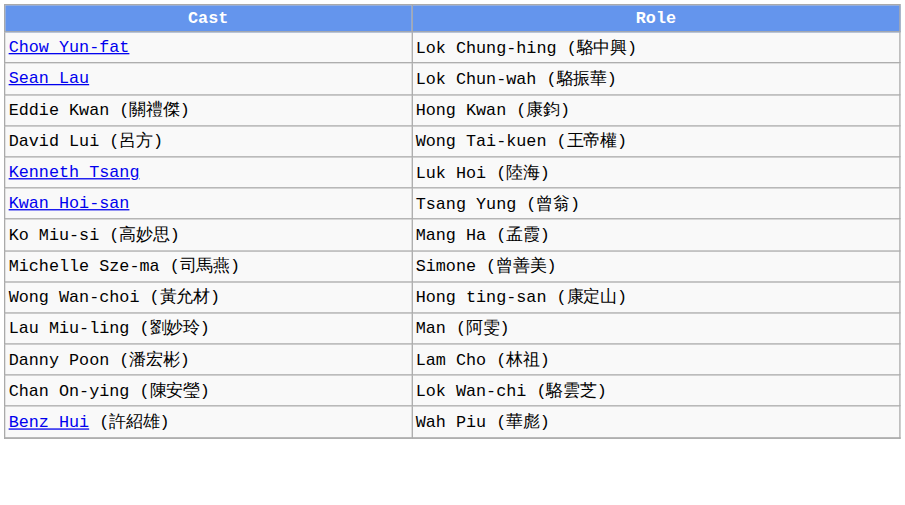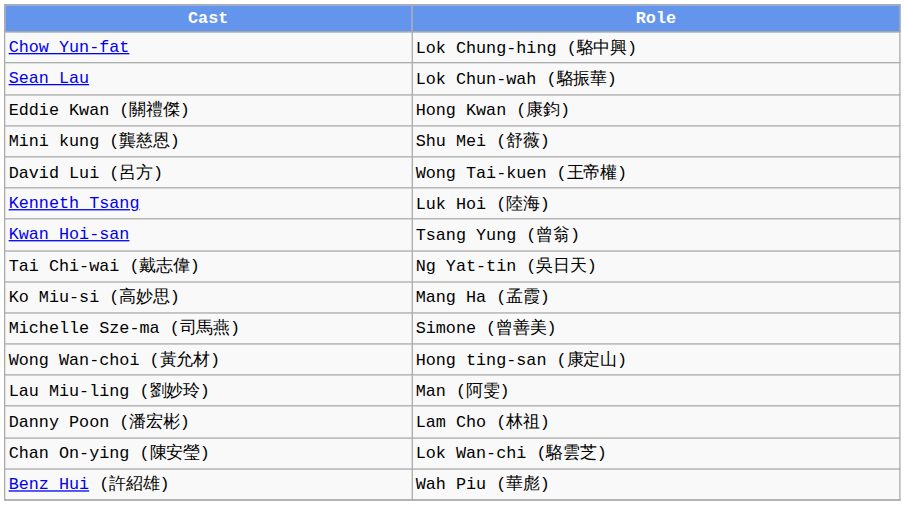 <table class="wikitable" width="55%">
 <tr style="background:cornflowerblue; color:white" align=center>
 <td style="width:25%"><strong>Cast</strong></td>
 <td style="width:30%"><strong>Role</strong></td>
 </tr>
 <tr>
 <td><a href='#'>Chow Yun-fat</a></td>
 <td>Lok Chung-hing (駱中興)</td>
 </tr>
 <tr>
 <td><a href='#'>Sean Lau</a></td>
 <td>Lok Chun-wah (駱振華)</td>
 </tr>
 <tr>
 <td>Eddie Kwan (關禮傑)</td>
 <td>Hong Kwan (康鈞)</td>
 </tr>
 <tr>
+<td>Mini kung (龔慈恩)</td>
+<td>Shu Mei (舒薇)</td>
+</tr>
+<tr>
 <td>David Lui (呂方)</td>
 <td>Wong Tai-kuen (王帝權)</td>
 </tr>
 <tr>
 <td><a href='#'>Kenneth Tsang</a></td>
 <td>Luk Hoi (陸海)</td>
 </tr>
 <tr>
 <td><a href='#'>Kwan Hoi-san</a></td>
 <td>Tsang Yung (曾翁)</td>
+</tr>
+<tr>
+<td>Tai Chi-wai (戴志偉)</td>
+<td>Ng Yat-tin (吳日天)</td>
 </tr>
 <tr>
 <td>Ko Miu-si (高妙思)</td>
 <td>Mang Ha (孟霞)</td>
 </tr>
 <tr>
 <td>Michelle Sze-ma (司馬燕)</td>
 <td>Simone (曾善美)</td>
 </tr>
 <tr>
 <td>Wong Wan-choi (黃允材)</td>
 <td>Hong ting-san (康定山)</td>
 </tr>
 <tr>
 <td>Lau Miu-ling (劉妙玲)</td>
 <td>Man (阿雯)</td>
 </tr>
 <tr>
 <td>Danny Poon (潘宏彬)</td>
 <td>Lam Cho (林祖)</td>
 </tr>
 <tr>
 <td>Chan On-ying (陳安瑩)</td>
 <td>Lok Wan-chi (駱雲芝)</td>
 </tr>
 <tr>
 <td><a href='#'>Benz Hui</a> (許紹雄)</td>
 <td>Wah Piu (華彪)</td>
 </tr>
 <tr>
 </tr>
 </table>
